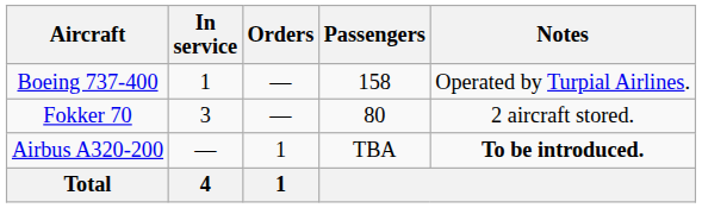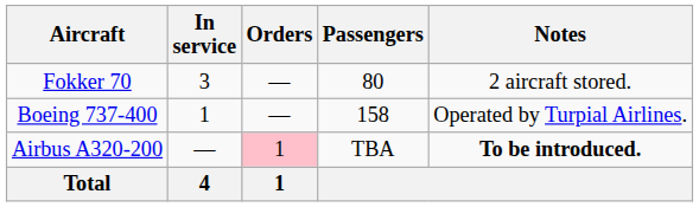 <table class="wikitable" style="margin:0.5em auto; text-align:center">
 <tr>
 <th>Aircraft</th>
 <th>In <br> service</th>
 <th>Orders</th>
 <th>Passengers</th>
 <th>Notes</th>
 </tr>
 <tr>
+<td><a href='#'>Fokker 70</a></td>
+<td>3</td>
+<td>—</td>
+<td>80</td>
+<td>2 aircraft stored.</td>
+</tr>
+<tr>
 <td><a href='#'>Boeing 737-400</a></td>
 <td>1</td>
 <td>—</td>
 <td>158</td>
 <td>Operated by <a href='#'>Turpial Airlines</a>.</td>
 </tr>
 <tr>
-<td><a href='#'>Fokker 70</a></td>
-<td>3</td>
-<td>—</td>
-<td>80</td>
-<td>2 aircraft stored.</td>
-</tr>
-<tr>
 <td><a href='#'>Airbus A320-200</a></td>
 <td>—</td>
-<td>1</td>
+<td style="background: pink;">1</td>
 <td>TBA</td>
 <td><strong>To be introduced.</strong></td>
 </tr>
 <tr>
 <th>Total</th>
 <th>4</th>
 <th>1</th>
 <th colspan=2></th>
 </tr>
 </table>
